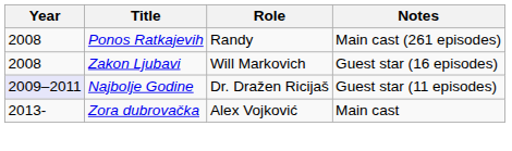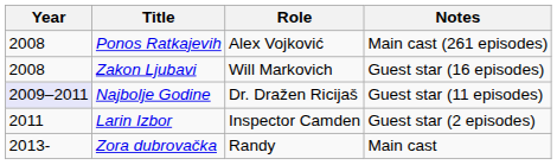 <table class="wikitable sortable">
 <tr>
 <th>Year</th>
 <th>Title</th>
 <th>Role</th>
 <th class="unsortable">Notes</th>
 </tr>
 <tr>
 <td>2008</td>
 <td><em><a href='#'>Ponos Ratkajevih</a></em></td>
-<td>Randy</td>
+<td>Alex Vojković</td>
 <td>Main cast (261 episodes)</td>
 </tr>
 <tr>
 <td>2008</td>
 <td><em><a href='#'>Zakon Ljubavi</a></em></td>
 <td>Will Markovich</td>
 <td>Guest star (16 episodes)</td>
 </tr>
 <tr>
 <td style="background: lavender;">2009–2011</td>
 <td><em><a href='#'>Najbolje Godine</a></em></td>
 <td>Dr. Dražen Ricijaš</td>
 <td>Guest star (11 episodes)</td>
 </tr>
 <tr>
+<td>2011</td>
+<td><em><a href='#'>Larin Izbor</a></em></td>
+<td>Inspector Camden</td>
+<td>Guest star (2 episodes)</td>
+</tr>
+<tr>
 <td>2013-</td>
 <td><em><a href='#'>Zora dubrovačka</a></em></td>
-<td>Alex Vojković</td>
+<td>Randy</td>
 <td>Main cast</td>
 </tr>
 </table>
